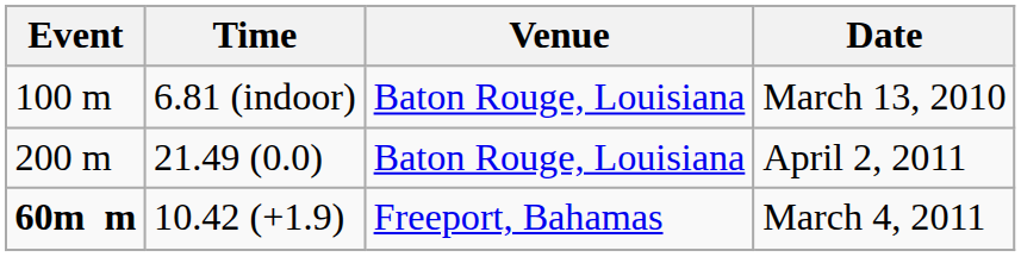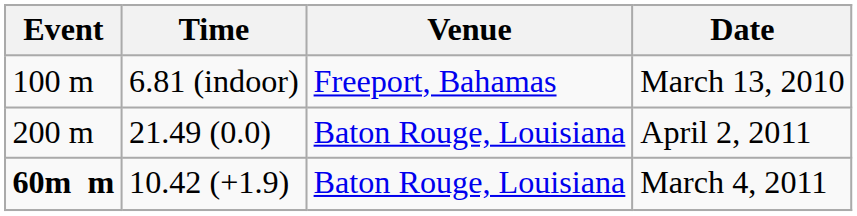 <table class="wikitable">
 <tr>
 <th>Event</th>
 <th>Time</th>
 <th>Venue</th>
 <th>Date</th>
 </tr>
 <tr>
 <td>100 m</td>
 <td>6.81 (indoor)</td>
-<td><a href='#'>Baton Rouge, Louisiana</a></td>
+<td><a href='#'>Freeport, Bahamas</a></td>
 <td>March 13, 2010</td>
 </tr>
 <tr>
 <td>200 m</td>
 <td>21.49 (0.0)</td>
 <td><a href='#'>Baton Rouge, Louisiana</a></td>
 <td>April 2, 2011</td>
 </tr>
 <tr>
 <td><strong>60m  m</strong></td>
 <td>10.42 (+1.9)</td>
-<td><a href='#'>Freeport, Bahamas</a></td>
+<td><a href='#'>Baton Rouge, Louisiana</a></td>
 <td>March 4, 2011</td>
 </tr>
 </table>
